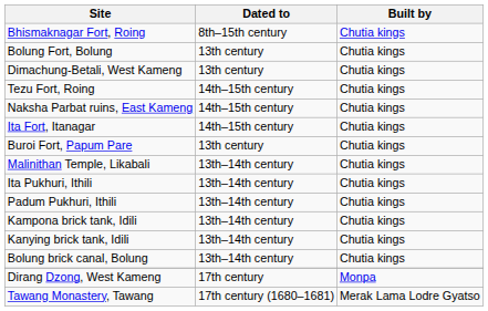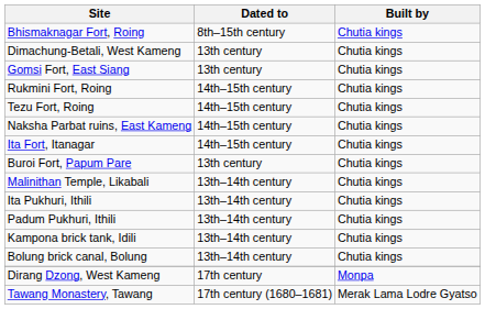 <table class="wikitable">
 <tr>
 <th>Site</th>
 <th>Dated to</th>
 <th>Built by</th>
 </tr>
 <tr>
 <td><a href='#'>Bhismaknagar Fort</a>, <a href='#'>Roing</a></td>
 <td>8th–15th century</td>
 <td><a href='#'>Chutia kings</a></td>
 </tr>
 <tr>
-<td>Bolung Fort, Bolung</td>
+<td>Dimachung-Betali, West Kameng</td>
 <td>13th century</td>
 <td>Chutia kings</td>
 </tr>
 <tr>
-<td>Dimachung-Betali, West Kameng</td>
+<td><a href='#'>Gomsi</a> Fort, <a href='#'>East Siang</a></td>
 <td>13th century</td>
+<td>Chutia kings</td>
+</tr>
+<tr>
+<td>Rukmini Fort, Roing</td>
+<td>14th–15th century</td>
 <td>Chutia kings</td>
 </tr>
 <tr>
 <td>Tezu Fort, Roing</td>
 <td>14th–15th century</td>
 <td>Chutia kings</td>
 </tr>
 <tr>
 <td>Naksha Parbat ruins, <a href='#'>East Kameng</a></td>
 <td>14th–15th century</td>
 <td>Chutia kings</td>
 </tr>
 <tr>
 <td><a href='#'>Ita Fort</a>, Itanagar</td>
 <td>14th–15th century</td>
 <td>Chutia kings</td>
 </tr>
 <tr>
 <td>Buroi Fort, <a href='#'>Papum Pare</a></td>
 <td>13th century</td>
 <td>Chutia kings</td>
 </tr>
 <tr>
 <td><a href='#'>Malinithan</a> Temple, Likabali</td>
 <td>13th–14th century</td>
 <td>Chutia kings</td>
 </tr>
 <tr>
 <td>Ita Pukhuri, Ithili</td>
 <td>13th–14th century</td>
 <td>Chutia kings</td>
 </tr>
 <tr>
 <td>Padum Pukhuri, Ithili</td>
 <td>13th–14th century</td>
 <td>Chutia kings</td>
 </tr>
 <tr>
 <td>Kampona brick tank, Idili</td>
 <td>13th–14th century</td>
 <td>Chutia kings</td>
 </tr>
 <tr>
-<td>Kanying brick tank, Idili</td>
-<td>13th–14th century</td>
-<td>Chutia kings</td>
-</tr>
-<tr>
 <td>Bolung brick canal, Bolung</td>
 <td>13th–14th century</td>
 <td>Chutia kings</td>
 </tr>
 <tr Dibang fortifications, Dibang-Dikrung valley|| 13th–14th century>
 </tr>
 <tr>
 <td>Dirang <a href='#'>Dzong</a>, West Kameng</td>
 <td>17th century</td>
 <td><a href='#'>Monpa</a></td>
 </tr>
 <tr>
 <td><a href='#'>Tawang Monastery</a>, Tawang</td>
 <td>17th century (1680–1681)</td>
 <td>Merak Lama Lodre Gyatso</td>
 </tr>
 </table>
